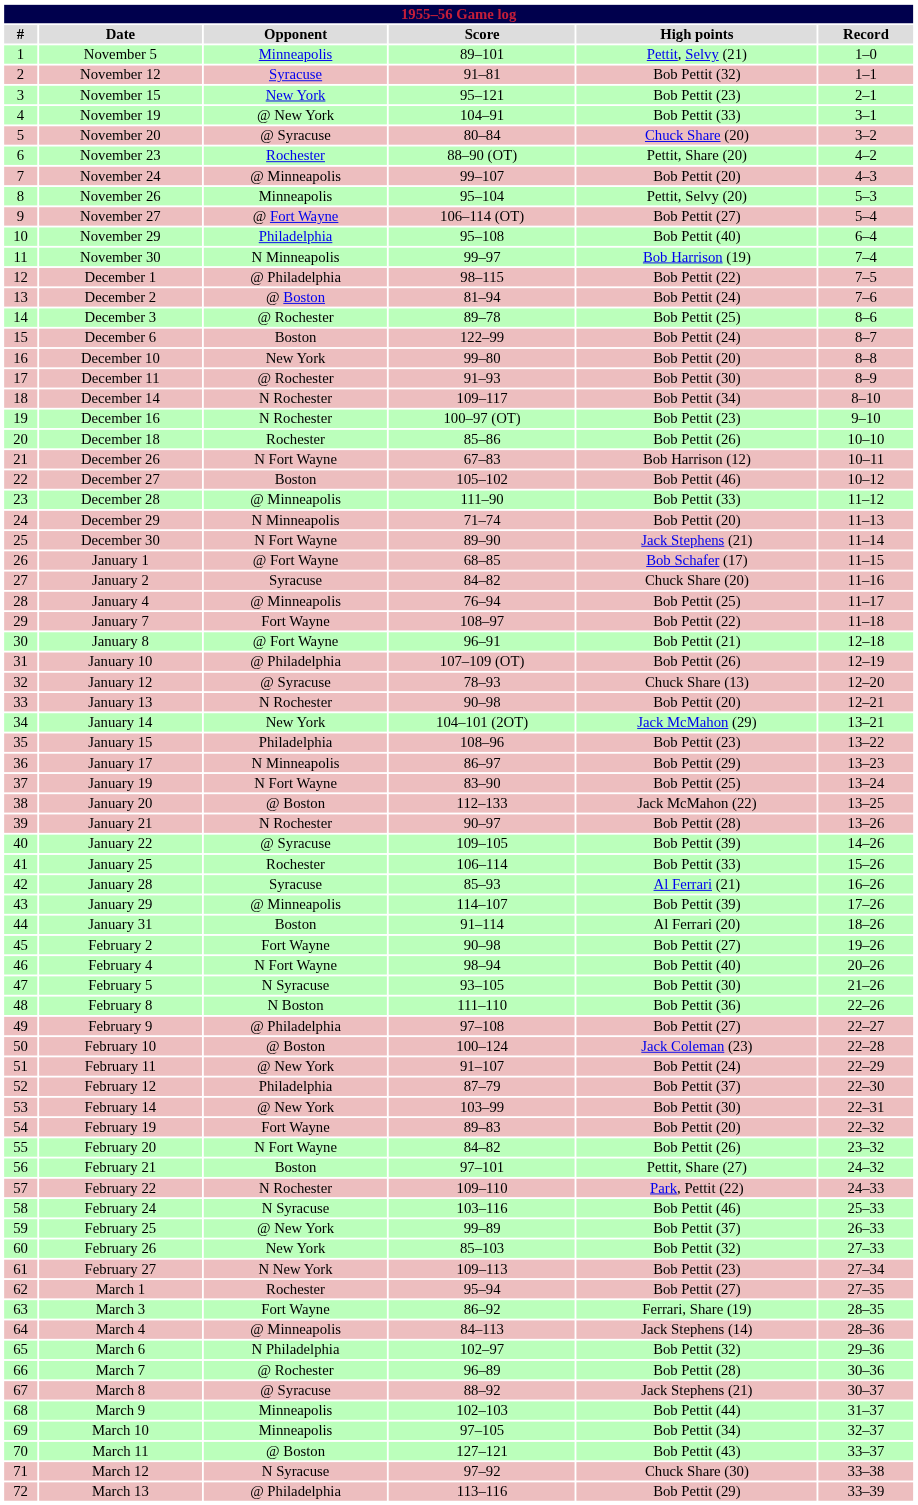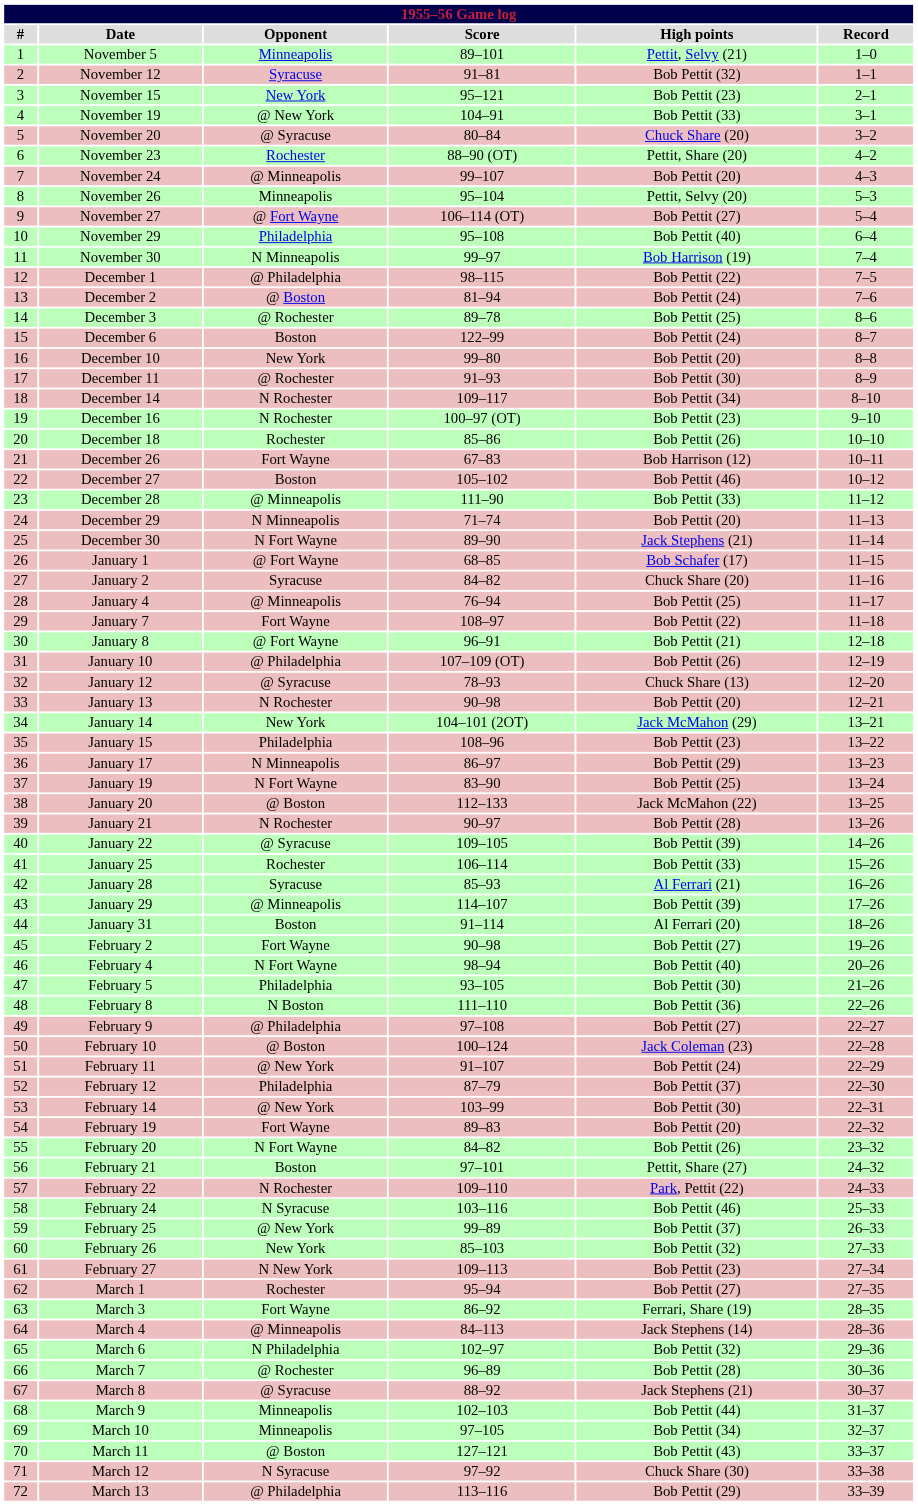 <table class="toccolours collapsible" width=50% style="clear:both; margin:1.5em auto; text-align:center">
 <tr>
 <th colspan=11 style="background:#00004d; color:#C41E3A;">1955–56 Game log</th>
 </tr>
 <tr align="center" bgcolor="#dddddd">
 <td><strong>#</strong></td>
 <td><strong>Date</strong></td>
 <td><strong>Opponent</strong></td>
 <td><strong>Score</strong></td>
 <td><strong>High points</strong></td>
 <td><strong>Record</strong></td>
 </tr>
 <tr align="center" bgcolor="bbffbb">
 <td>1</td>
 <td>November 5</td>
 <td><a href='#'>Minneapolis</a></td>
 <td>89–101</td>
 <td><a href='#'>Pettit</a>, <a href='#'>Selvy</a> (21)</td>
 <td>1–0</td>
 </tr>
 <tr align="center" bgcolor="edbebf">
 <td>2</td>
 <td>November 12</td>
 <td><a href='#'>Syracuse</a></td>
 <td>91–81</td>
 <td>Bob Pettit (32)</td>
 <td>1–1</td>
 </tr>
 <tr align="center" bgcolor="bbffbb">
 <td>3</td>
 <td>November 15</td>
 <td><a href='#'>New York</a></td>
 <td>95–121</td>
 <td>Bob Pettit (23)</td>
 <td>2–1</td>
 </tr>
 <tr align="center" bgcolor="bbffbb">
 <td>4</td>
 <td>November 19</td>
 <td>@ New York</td>
 <td>104–91</td>
 <td>Bob Pettit (33)</td>
 <td>3–1</td>
 </tr>
 <tr align="center" bgcolor="edbebf">
 <td>5</td>
 <td>November 20</td>
 <td>@ Syracuse</td>
 <td>80–84</td>
 <td><a href='#'>Chuck Share</a> (20)</td>
 <td>3–2</td>
 </tr>
 <tr align="center" bgcolor="bbffbb">
 <td>6</td>
 <td>November 23</td>
 <td><a href='#'>Rochester</a></td>
 <td>88–90 (OT)</td>
 <td>Pettit, Share (20)</td>
 <td>4–2</td>
 </tr>
 <tr align="center" bgcolor="edbebf">
 <td>7</td>
 <td>November 24</td>
 <td>@ Minneapolis</td>
 <td>99–107</td>
 <td>Bob Pettit (20)</td>
 <td>4–3</td>
 </tr>
 <tr align="center" bgcolor="bbffbb">
 <td>8</td>
 <td>November 26</td>
 <td>Minneapolis</td>
 <td>95–104</td>
 <td>Pettit, Selvy (20)</td>
 <td>5–3</td>
 </tr>
 <tr align="center" bgcolor="edbebf">
 <td>9</td>
 <td>November 27</td>
 <td>@ <a href='#'>Fort Wayne</a></td>
 <td>106–114 (OT)</td>
 <td>Bob Pettit (27)</td>
 <td>5–4</td>
 </tr>
 <tr align="center" bgcolor="bbffbb">
 <td>10</td>
 <td>November 29</td>
 <td><a href='#'>Philadelphia</a></td>
 <td>95–108</td>
 <td>Bob Pettit (40)</td>
 <td>6–4</td>
 </tr>
 <tr align="center" bgcolor="bbffbb">
 <td>11</td>
 <td>November 30</td>
 <td>N Minneapolis</td>
 <td>99–97</td>
 <td><a href='#'>Bob Harrison</a> (19)</td>
 <td>7–4</td>
 </tr>
 <tr align="center" bgcolor="edbebf">
 <td>12</td>
 <td>December 1</td>
 <td>@ Philadelphia</td>
 <td>98–115</td>
 <td>Bob Pettit (22)</td>
 <td>7–5</td>
 </tr>
 <tr align="center" bgcolor="edbebf">
 <td>13</td>
 <td>December 2</td>
 <td>@ <a href='#'>Boston</a></td>
 <td>81–94</td>
 <td>Bob Pettit (24)</td>
 <td>7–6</td>
 </tr>
 <tr align="center" bgcolor="bbffbb">
 <td>14</td>
 <td>December 3</td>
 <td>@ Rochester</td>
 <td>89–78</td>
 <td>Bob Pettit (25)</td>
 <td>8–6</td>
 </tr>
 <tr align="center" bgcolor="edbebf">
 <td>15</td>
 <td>December 6</td>
 <td>Boston</td>
 <td>122–99</td>
 <td>Bob Pettit (24)</td>
 <td>8–7</td>
 </tr>
 <tr align="center" bgcolor="edbebf">
 <td>16</td>
 <td>December 10</td>
 <td>New York</td>
 <td>99–80</td>
 <td>Bob Pettit (20)</td>
 <td>8–8</td>
 </tr>
 <tr align="center" bgcolor="edbebf">
 <td>17</td>
 <td>December 11</td>
 <td>@ Rochester</td>
 <td>91–93</td>
 <td>Bob Pettit (30)</td>
 <td>8–9</td>
 </tr>
 <tr align="center" bgcolor="edbebf">
 <td>18</td>
 <td>December 14</td>
 <td>N Rochester</td>
 <td>109–117</td>
 <td>Bob Pettit (34)</td>
 <td>8–10</td>
 </tr>
 <tr align="center" bgcolor="bbffbb">
 <td>19</td>
 <td>December 16</td>
 <td>N Rochester</td>
 <td>100–97 (OT)</td>
 <td>Bob Pettit (23)</td>
 <td>9–10</td>
 </tr>
 <tr align="center" bgcolor="bbffbb">
 <td>20</td>
 <td>December 18</td>
 <td>Rochester</td>
 <td>85–86</td>
 <td>Bob Pettit (26)</td>
 <td>10–10</td>
 </tr>
 <tr align="center" bgcolor="edbebf">
 <td>21</td>
 <td>December 26</td>
-<td>N Fort Wayne</td>
+<td>Fort Wayne</td>
 <td>67–83</td>
 <td>Bob Harrison (12)</td>
 <td>10–11</td>
 </tr>
 <tr align="center" bgcolor="edbebf">
 <td>22</td>
 <td>December 27</td>
 <td>Boston</td>
 <td>105–102</td>
 <td>Bob Pettit (46)</td>
 <td>10–12</td>
 </tr>
 <tr align="center" bgcolor="bbffbb">
 <td>23</td>
 <td>December 28</td>
 <td>@ Minneapolis</td>
 <td>111–90</td>
 <td>Bob Pettit (33)</td>
 <td>11–12</td>
 </tr>
 <tr align="center" bgcolor="edbebf">
 <td>24</td>
 <td>December 29</td>
 <td>N Minneapolis</td>
 <td>71–74</td>
 <td>Bob Pettit (20)</td>
 <td>11–13</td>
 </tr>
 <tr align="center" bgcolor="edbebf">
 <td>25</td>
 <td>December 30</td>
 <td>N Fort Wayne</td>
 <td>89–90</td>
 <td><a href='#'>Jack Stephens</a> (21)</td>
 <td>11–14</td>
 </tr>
 <tr align="center" bgcolor="edbebf">
 <td>26</td>
 <td>January 1</td>
 <td>@ Fort Wayne</td>
 <td>68–85</td>
 <td><a href='#'>Bob Schafer</a> (17)</td>
 <td>11–15</td>
 </tr>
 <tr align="center" bgcolor="edbebf">
 <td>27</td>
 <td>January 2</td>
 <td>Syracuse</td>
 <td>84–82</td>
 <td>Chuck Share (20)</td>
 <td>11–16</td>
 </tr>
 <tr align="center" bgcolor="edbebf">
 <td>28</td>
 <td>January 4</td>
 <td>@ Minneapolis</td>
 <td>76–94</td>
 <td>Bob Pettit (25)</td>
 <td>11–17</td>
 </tr>
 <tr align="center" bgcolor="edbebf">
 <td>29</td>
 <td>January 7</td>
 <td>Fort Wayne</td>
 <td>108–97</td>
 <td>Bob Pettit (22)</td>
 <td>11–18</td>
 </tr>
 <tr align="center" bgcolor="bbffbb">
 <td>30</td>
 <td>January 8</td>
 <td>@ Fort Wayne</td>
 <td>96–91</td>
 <td>Bob Pettit (21)</td>
 <td>12–18</td>
 </tr>
 <tr align="center" bgcolor="edbebf">
 <td>31</td>
 <td>January 10</td>
 <td>@ Philadelphia</td>
 <td>107–109 (OT)</td>
 <td>Bob Pettit (26)</td>
 <td>12–19</td>
 </tr>
 <tr align="center" bgcolor="edbebf">
 <td>32</td>
 <td>January 12</td>
 <td>@ Syracuse</td>
 <td>78–93</td>
 <td>Chuck Share (13)</td>
 <td>12–20</td>
 </tr>
 <tr align="center" bgcolor="edbebf">
 <td>33</td>
 <td>January 13</td>
 <td>N Rochester</td>
 <td>90–98</td>
 <td>Bob Pettit (20)</td>
 <td>12–21</td>
 </tr>
 <tr align="center" bgcolor="bbffbb">
 <td>34</td>
 <td>January 14</td>
 <td>New York</td>
 <td>104–101 (2OT)</td>
 <td><a href='#'>Jack McMahon</a> (29)</td>
 <td>13–21</td>
 </tr>
 <tr align="center" bgcolor="edbebf">
 <td>35</td>
 <td>January 15</td>
 <td>Philadelphia</td>
 <td>108–96</td>
 <td>Bob Pettit (23)</td>
 <td>13–22</td>
 </tr>
 <tr align="center" bgcolor="edbebf">
 <td>36</td>
 <td>January 17</td>
 <td>N Minneapolis</td>
 <td>86–97</td>
 <td>Bob Pettit (29)</td>
 <td>13–23</td>
 </tr>
 <tr align="center" bgcolor="edbebf">
 <td>37</td>
 <td>January 19</td>
 <td>N Fort Wayne</td>
 <td>83–90</td>
 <td>Bob Pettit (25)</td>
 <td>13–24</td>
 </tr>
 <tr align="center" bgcolor="edbebf">
 <td>38</td>
 <td>January 20</td>
 <td>@ Boston</td>
 <td>112–133</td>
 <td>Jack McMahon (22)</td>
 <td>13–25</td>
 </tr>
 <tr align="center" bgcolor="edbebf">
 <td>39</td>
 <td>January 21</td>
 <td>N Rochester</td>
 <td>90–97</td>
 <td>Bob Pettit (28)</td>
 <td>13–26</td>
 </tr>
 <tr align="center" bgcolor="bbffbb">
 <td>40</td>
 <td>January 22</td>
 <td>@ Syracuse</td>
 <td>109–105</td>
 <td>Bob Pettit (39)</td>
 <td>14–26</td>
 </tr>
 <tr align="center" bgcolor="bbffbb">
 <td>41</td>
 <td>January 25</td>
 <td>Rochester</td>
 <td>106–114</td>
 <td>Bob Pettit (33)</td>
 <td>15–26</td>
 </tr>
 <tr align="center" bgcolor="bbffbb">
 <td>42</td>
 <td>January 28</td>
 <td>Syracuse</td>
 <td>85–93</td>
 <td><a href='#'>Al Ferrari</a> (21)</td>
 <td>16–26</td>
 </tr>
 <tr align="center" bgcolor="bbffbb">
 <td>43</td>
 <td>January 29</td>
 <td>@ Minneapolis</td>
 <td>114–107</td>
 <td>Bob Pettit (39)</td>
 <td>17–26</td>
 </tr>
 <tr align="center" bgcolor="bbffbb">
 <td>44</td>
 <td>January 31</td>
 <td>Boston</td>
 <td>91–114</td>
 <td>Al Ferrari (20)</td>
 <td>18–26</td>
 </tr>
 <tr align="center" bgcolor="bbffbb">
 <td>45</td>
 <td>February 2</td>
 <td>Fort Wayne</td>
 <td>90–98</td>
 <td>Bob Pettit (27)</td>
 <td>19–26</td>
 </tr>
 <tr align="center" bgcolor="bbffbb">
 <td>46</td>
 <td>February 4</td>
 <td>N Fort Wayne</td>
 <td>98–94</td>
 <td>Bob Pettit (40)</td>
 <td>20–26</td>
 </tr>
 <tr align="center" bgcolor="bbffbb">
 <td>47</td>
 <td>February 5</td>
-<td>N Syracuse</td>
+<td>Philadelphia</td>
 <td>93–105</td>
 <td>Bob Pettit (30)</td>
 <td>21–26</td>
 </tr>
 <tr align="center" bgcolor="bbffbb">
 <td>48</td>
 <td>February 8</td>
 <td>N Boston</td>
 <td>111–110</td>
 <td>Bob Pettit (36)</td>
 <td>22–26</td>
 </tr>
 <tr align="center" bgcolor="edbebf">
 <td>49</td>
 <td>February 9</td>
 <td>@ Philadelphia</td>
 <td>97–108</td>
 <td>Bob Pettit (27)</td>
 <td>22–27</td>
 </tr>
 <tr align="center" bgcolor="edbebf">
 <td>50</td>
 <td>February 10</td>
 <td>@ Boston</td>
 <td>100–124</td>
 <td><a href='#'>Jack Coleman</a> (23)</td>
 <td>22–28</td>
 </tr>
 <tr align="center" bgcolor="edbebf">
 <td>51</td>
 <td>February 11</td>
 <td>@ New York</td>
 <td>91–107</td>
 <td>Bob Pettit (24)</td>
 <td>22–29</td>
 </tr>
 <tr align="center" bgcolor="edbebf">
 <td>52</td>
 <td>February 12</td>
 <td>Philadelphia</td>
 <td>87–79</td>
 <td>Bob Pettit (37)</td>
 <td>22–30</td>
 </tr>
 <tr align="center" bgcolor="edbebf">
 <td>53</td>
 <td>February 14</td>
 <td>@ New York</td>
 <td>103–99</td>
 <td>Bob Pettit (30)</td>
 <td>22–31</td>
 </tr>
 <tr align="center" bgcolor="edbebf">
 <td>54</td>
 <td>February 19</td>
 <td>Fort Wayne</td>
 <td>89–83</td>
 <td>Bob Pettit (20)</td>
 <td>22–32</td>
 </tr>
 <tr align="center" bgcolor="bbffbb">
 <td>55</td>
 <td>February 20</td>
 <td>N Fort Wayne</td>
 <td>84–82</td>
 <td>Bob Pettit (26)</td>
 <td>23–32</td>
 </tr>
 <tr align="center" bgcolor="bbffbb">
 <td>56</td>
 <td>February 21</td>
 <td>Boston</td>
 <td>97–101</td>
 <td>Pettit, Share (27)</td>
 <td>24–32</td>
 </tr>
 <tr align="center" bgcolor="edbebf">
 <td>57</td>
 <td>February 22</td>
 <td>N Rochester</td>
 <td>109–110</td>
 <td><a href='#'>Park</a>, Pettit (22)</td>
 <td>24–33</td>
 </tr>
 <tr align="center" bgcolor="bbffbb">
 <td>58</td>
 <td>February 24</td>
 <td>N Syracuse</td>
 <td>103–116</td>
 <td>Bob Pettit (46)</td>
 <td>25–33</td>
 </tr>
 <tr align="center" bgcolor="bbffbb">
 <td>59</td>
 <td>February 25</td>
 <td>@ New York</td>
 <td>99–89</td>
 <td>Bob Pettit (37)</td>
 <td>26–33</td>
 </tr>
 <tr align="center" bgcolor="bbffbb">
 <td>60</td>
 <td>February 26</td>
 <td>New York</td>
 <td>85–103</td>
 <td>Bob Pettit (32)</td>
 <td>27–33</td>
 </tr>
 <tr align="center" bgcolor="edbebf">
 <td>61</td>
 <td>February 27</td>
 <td>N New York</td>
 <td>109–113</td>
 <td>Bob Pettit (23)</td>
 <td>27–34</td>
 </tr>
 <tr align="center" bgcolor="edbebf">
 <td>62</td>
 <td>March 1</td>
 <td>Rochester</td>
 <td>95–94</td>
 <td>Bob Pettit (27)</td>
 <td>27–35</td>
 </tr>
 <tr align="center" bgcolor="bbffbb">
 <td>63</td>
 <td>March 3</td>
 <td>Fort Wayne</td>
 <td>86–92</td>
 <td>Ferrari, Share (19)</td>
 <td>28–35</td>
 </tr>
 <tr align="center" bgcolor="edbebf">
 <td>64</td>
 <td>March 4</td>
 <td>@ Minneapolis</td>
 <td>84–113</td>
 <td>Jack Stephens (14)</td>
 <td>28–36</td>
 </tr>
 <tr align="center" bgcolor="bbffbb">
 <td>65</td>
 <td>March 6</td>
 <td>N Philadelphia</td>
 <td>102–97</td>
 <td>Bob Pettit (32)</td>
 <td>29–36</td>
 </tr>
 <tr align="center" bgcolor="bbffbb">
 <td>66</td>
 <td>March 7</td>
 <td>@ Rochester</td>
 <td>96–89</td>
 <td>Bob Pettit (28)</td>
 <td>30–36</td>
 </tr>
 <tr align="center" bgcolor="edbebf">
 <td>67</td>
 <td>March 8</td>
 <td>@ Syracuse</td>
 <td>88–92</td>
 <td>Jack Stephens (21)</td>
 <td>30–37</td>
 </tr>
 <tr align="center" bgcolor="bbffbb">
 <td>68</td>
 <td>March 9</td>
 <td>Minneapolis</td>
 <td>102–103</td>
 <td>Bob Pettit (44)</td>
 <td>31–37</td>
 </tr>
 <tr align="center" bgcolor="bbffbb">
 <td>69</td>
 <td>March 10</td>
 <td>Minneapolis</td>
 <td>97–105</td>
 <td>Bob Pettit (34)</td>
 <td>32–37</td>
 </tr>
 <tr align="center" bgcolor="bbffbb">
 <td>70</td>
 <td>March 11</td>
 <td>@ Boston</td>
 <td>127–121</td>
 <td>Bob Pettit (43)</td>
 <td>33–37</td>
 </tr>
 <tr align="center" bgcolor="edbebf">
 <td>71</td>
 <td>March 12</td>
 <td>N Syracuse</td>
 <td>97–92</td>
 <td>Chuck Share (30)</td>
 <td>33–38</td>
 </tr>
 <tr align="center" bgcolor="edbebf">
 <td>72</td>
 <td>March 13</td>
 <td>@ Philadelphia</td>
 <td>113–116</td>
 <td>Bob Pettit (29)</td>
 <td>33–39</td>
 </tr>
 </table>
